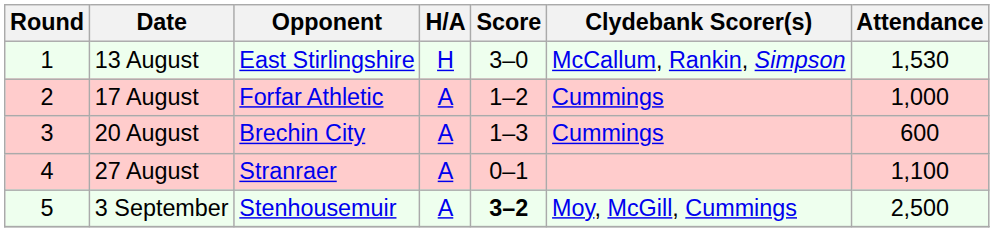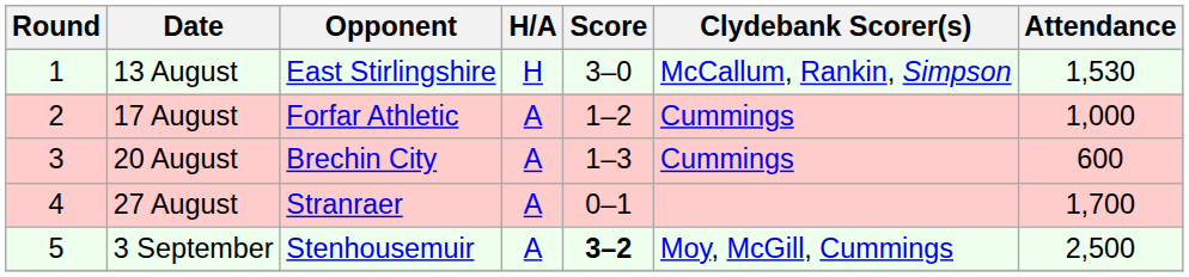 <table class="wikitable" style="text-align:center">
 <tr>
 <th>Round</th>
 <th>Date</th>
 <th>Opponent</th>
 <th>H/A</th>
 <th>Score</th>
 <th>Clydebank Scorer(s)</th>
 <th>Attendance</th>
 </tr>
 <tr bgcolor=#EEFFEE>
 <td>1</td>
 <td align=left>13 August</td>
 <td align=left><a href='#'>East Stirlingshire</a></td>
 <td><a href='#'>H</a></td>
 <td>3–0</td>
 <td align=left><a href='#'>McCallum</a>, <a href='#'>Rankin</a>, <em><a href='#'>Simpson</a></em></td>
 <td>1,530</td>
 </tr>
 <tr bgcolor=#FFCCCC>
 <td>2</td>
 <td align=left>17 August</td>
 <td align=left><a href='#'>Forfar Athletic</a></td>
 <td><a href='#'>A</a></td>
 <td>1–2</td>
 <td align=left><a href='#'>Cummings</a></td>
 <td>1,000</td>
 </tr>
 <tr bgcolor=#FFCCCC>
 <td>3</td>
 <td align=left>20 August</td>
 <td align=left><a href='#'>Brechin City</a></td>
 <td><a href='#'>A</a></td>
 <td>1–3</td>
 <td align=left><a href='#'>Cummings</a></td>
 <td>600</td>
 </tr>
 <tr bgcolor=#FFCCCC>
 <td>4</td>
 <td align=left>27 August</td>
 <td align=left><a href='#'>Stranraer</a></td>
 <td><a href='#'>A</a></td>
 <td>0–1</td>
 <td align=left></td>
-<td>1,100</td>
+<td>1,700</td>
 </tr>
 <tr bgcolor=#EEFFEE>
 <td>5</td>
 <td align=left>3 September</td>
 <td align=left><a href='#'>Stenhousemuir</a></td>
 <td><a href='#'>A</a></td>
 <td><strong>3–2</strong></td>
 <td align=left><a href='#'>Moy</a>, <a href='#'>McGill</a>, <a href='#'>Cummings</a></td>
 <td>2,500</td>
 </tr>
 <tr>
 </tr>
 </table>
